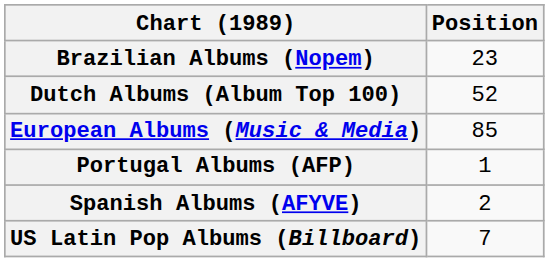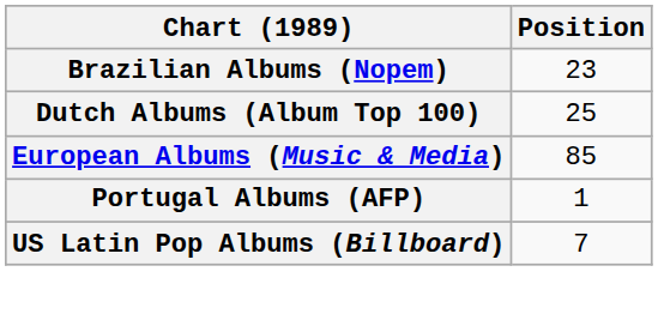 <table class="wikitable sortable plainrowheaders" style="text-align:center">
 <tr>
 <th>Chart (1989)</th>
 <th>Position</th>
 </tr>
 <tr>
 <th scope="row">Brazilian Albums (<a href='#'>Nopem</a>)</th>
 <td align="center">23</td>
 </tr>
 <tr>
 <th scope="row">Dutch Albums (Album Top 100)</th>
-<td>52</td>
+<td>25</td>
 </tr>
 <tr>
 <th scope="row"><a href='#'>European Albums</a> (<em><a href='#'>Music & Media</a></em>)</th>
 <td>85</td>
 </tr>
 <tr>
 <th scope="row">Portugal Albums (AFP)</th>
 <td>1</td>
 </tr>
 <tr>
-<th scope="row">Spanish Albums (<a href='#'>AFYVE</a>)</th>
-<td>2</td>
-</tr>
-<tr>
 <th scope="row" style="text-align:left;">US Latin Pop Albums (<em>Billboard</em>)</th>
 <td style="text-align:center;">7</td>
 </tr>
 </table>
